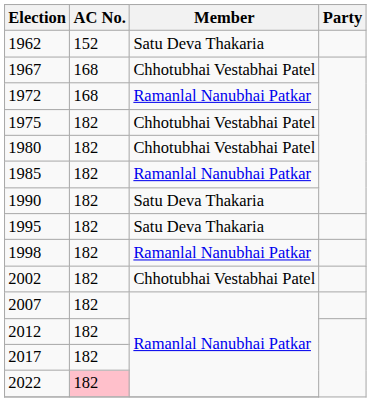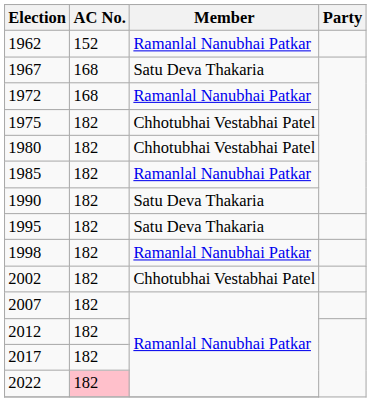 <table class="wikitable sortable">
 <tr>
 <th>Election</th>
 <th>AC No.</th>
 <th>Member</th>
 <th colspan=2>Party</th>
 </tr>
 <tr>
 <td>1962</td>
 <td>152</td>
-<td>Satu Deva Thakaria</td>
+<td><a href='#'>Ramanlal Nanubhai Patkar</a></td>
 <td></td>
 </tr>
 <tr>
 <td>1967</td>
 <td>168</td>
-<td>Chhotubhai Vestabhai Patel</td>
+<td>Satu Deva Thakaria</td>
 </tr>
 <tr>
 <td>1972</td>
 <td>168</td>
 <td><a href='#'>Ramanlal Nanubhai Patkar</a></td>
 </tr>
 <tr>
 <td>1975</td>
 <td>182</td>
 <td>Chhotubhai Vestabhai Patel</td>
 </tr>
 <tr>
 <td>1980</td>
 <td>182</td>
 <td>Chhotubhai Vestabhai Patel</td>
 </tr>
 <tr>
 <td>1985</td>
 <td>182</td>
 <td><a href='#'>Ramanlal Nanubhai Patkar</a></td>
 </tr>
 <tr>
 <td>1990</td>
 <td>182</td>
 <td>Satu Deva Thakaria</td>
 </tr>
 <tr>
 <td>1995</td>
 <td>182</td>
 <td>Satu Deva Thakaria</td>
 <td></td>
 </tr>
 <tr>
 <td>1998</td>
 <td>182</td>
 <td><a href='#'>Ramanlal Nanubhai Patkar</a></td>
 </tr>
 <tr>
 <td>2002</td>
 <td>182</td>
 <td>Chhotubhai Vestabhai Patel</td>
 <td></td>
 </tr>
 <tr>
 <td>2007</td>
 <td>182</td>
 <td rowspan="4"><a href='#'>Ramanlal Nanubhai Patkar</a></td>
 <td></td>
 </tr>
 <tr>
 <td>2012</td>
 <td>182</td>
 </tr>
 <tr>
 <td>2017</td>
 <td>182</td>
 </tr>
 <tr>
 <td>2022</td>
 <td style="background: pink;">182</td>
 </tr>
 <tr>
 </tr>
 </table>
